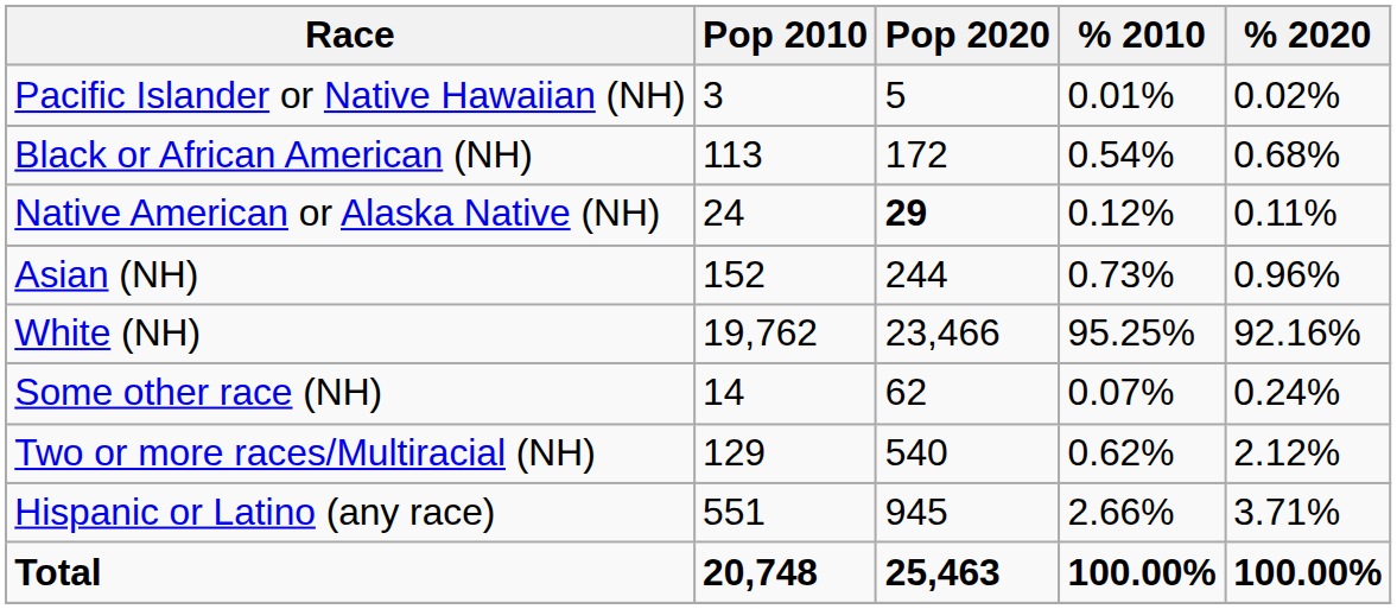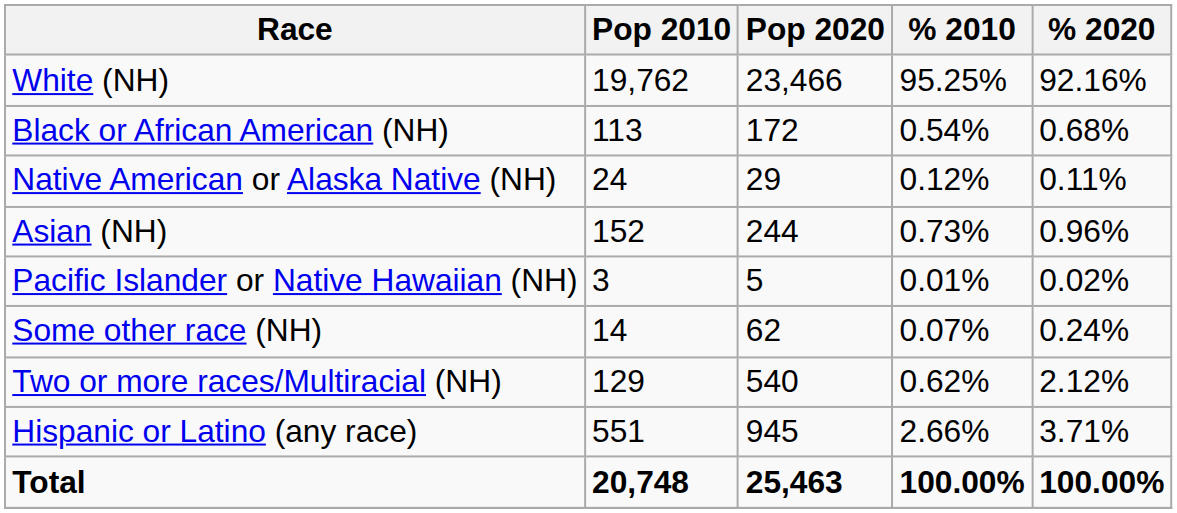 <table class="wikitable">
 <tr>
 <th>Race</th>
 <th>Pop 2010</th>
 <th>Pop 2020</th>
 <th>% 2010</th>
 <th>% 2020</th>
 </tr>
 <tr>
-<td><a href='#'>Pacific Islander</a> or <a href='#'>Native Hawaiian</a> (NH)</td>
-<td>3</td>
-<td>5</td>
-<td>0.01%</td>
-<td>0.02%</td>
+<td><a href='#'>White</a> (NH)</td>
+<td>19,762</td>
+<td>23,466</td>
+<td>95.25%</td>
+<td>92.16%</td>
 </tr>
 <tr>
 <td><a href='#'>Black or African American</a> (NH)</td>
 <td>113</td>
 <td>172</td>
 <td>0.54%</td>
 <td>0.68%</td>
 </tr>
 <tr>
 <td><a href='#'>Native American</a> or <a href='#'>Alaska Native</a> (NH)</td>
 <td>24</td>
-<td><strong>29</strong></td>
+<td>29</td>
 <td>0.12%</td>
 <td>0.11%</td>
 </tr>
 <tr>
 <td><a href='#'>Asian</a> (NH)</td>
 <td>152</td>
 <td>244</td>
 <td>0.73%</td>
 <td>0.96%</td>
 </tr>
 <tr>
-<td><a href='#'>White</a> (NH)</td>
-<td>19,762</td>
-<td>23,466</td>
-<td>95.25%</td>
-<td>92.16%</td>
+<td><a href='#'>Pacific Islander</a> or <a href='#'>Native Hawaiian</a> (NH)</td>
+<td>3</td>
+<td>5</td>
+<td>0.01%</td>
+<td>0.02%</td>
 </tr>
 <tr>
 <td><a href='#'>Some other race</a> (NH)</td>
 <td>14</td>
 <td>62</td>
 <td>0.07%</td>
 <td>0.24%</td>
 </tr>
 <tr>
 <td><a href='#'>Two or more races/Multiracial</a> (NH)</td>
 <td>129</td>
 <td>540</td>
 <td>0.62%</td>
 <td>2.12%</td>
 </tr>
 <tr>
 <td><a href='#'>Hispanic or Latino</a> (any race)</td>
 <td>551</td>
 <td>945</td>
 <td>2.66%</td>
 <td>3.71%</td>
 </tr>
 <tr>
 <td><strong>Total</strong></td>
 <td><strong>20,748</strong></td>
 <td><strong>25,463</strong></td>
 <td><strong>100.00%</strong></td>
 <td><strong>100.00%</strong></td>
 </tr>
 <tr>
 </tr>
 </table>
